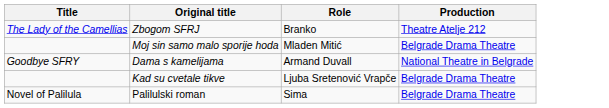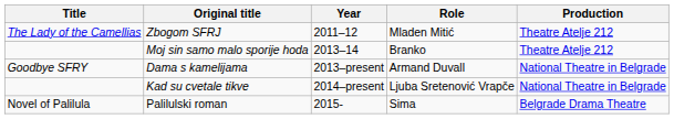 <table class="wikitable sortable">
 <tr>
 <th>Title</th>
 <th>Original title</th>
+<th>Year</th>
 <th>Role</th>
 <th>Production</th>
 </tr>
 <tr>
 <td><em><a href='#'>The Lady of the Camellias</a></em></td>
 <td><em>Zbogom SFRJ</em></td>
-<td>Branko</td>
+<td>2011–12</td>
+<td>Mladen Mitić</td>
 <td><a href='#'>Theatre Atelje 212</a></td>
 </tr>
 <tr>
 <td></td>
 <td><em>Moj sin samo malo sporije hoda</em></td>
-<td>Mladen Mitić</td>
-<td><a href='#'>Belgrade Drama Theatre</a></td>
+<td>2013–14</td>
+<td>Branko</td>
+<td><a href='#'>Theatre Atelje 212</a></td>
 </tr>
 <tr>
 <td><em>Goodbye SFRY</em></td>
 <td><em>Dama s kamelijama</em></td>
+<td>2013–present</td>
 <td>Armand Duvall</td>
 <td><a href='#'>National Theatre in Belgrade</a></td>
 </tr>
 <tr>
 <td></td>
 <td><em>Kad su cvetale tikve</em></td>
+<td>2014–present</td>
 <td>Ljuba Sretenović Vrapče</td>
-<td><a href='#'>Belgrade Drama Theatre</a></td>
+<td><a href='#'>National Theatre in Belgrade</a></td>
 </tr>
 <tr>
 <td>Novel of Palilula</td>
 <td>Palilulski roman</td>
+<td>2015-</td>
 <td>Sima</td>
 <td><a href='#'>Belgrade Drama Theatre</a></td>
 </tr>
 </table>
